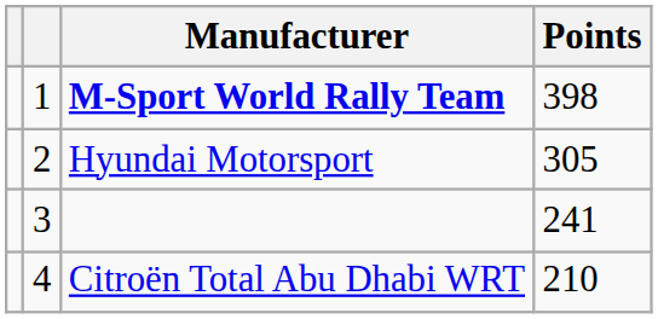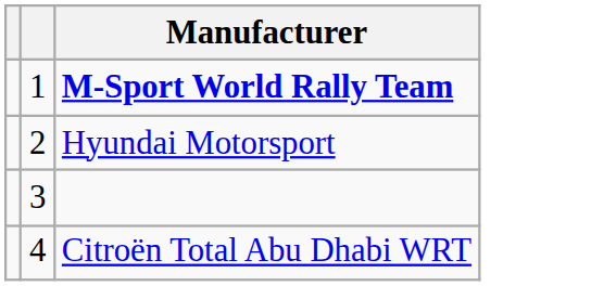 <table class="wikitable" style="font-size: 85%;">
 <tr>
 <th></th>
 <th></th>
 <th>Manufacturer</th>
-<th>Points</th>
 </tr>
 <tr>
 <td align="left"></td>
 <td align="center">1</td>
 <td> <strong><a href='#'>M-Sport World Rally Team</a></strong></td>
-<td align="left">398</td>
 </tr>
 <tr>
 <td align="left"></td>
 <td align="center">2</td>
 <td> <a href='#'>Hyundai Motorsport</a></td>
-<td align="left">305</td>
 </tr>
 <tr>
 <td align="left"></td>
 <td align="center">3</td>
 <td></td>
-<td align="left">241</td>
 </tr>
 <tr>
 <td align="left"></td>
 <td align="center">4</td>
 <td> <a href='#'>Citroën Total Abu Dhabi WRT</a></td>
-<td align="left">210</td>
 </tr>
 </table>
